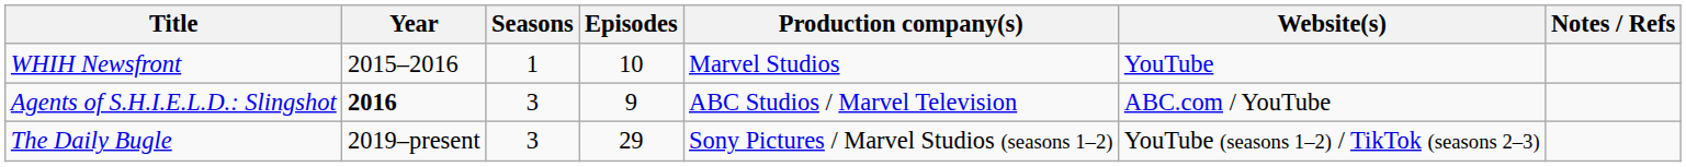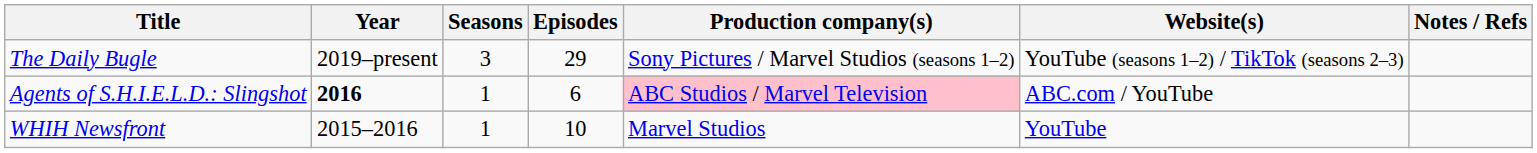 <table class="wikitable plainrowheaders" style="text-align: left">
 <tr>
 <th>Title</th>
 <th>Year</th>
 <th>Seasons</th>
 <th>Episodes</th>
 <th>Production company(s)</th>
 <th>Website(s)</th>
 <th>Notes / Refs</th>
 </tr>
 <tr>
+<td><em><a href='#'>The Daily Bugle</a></em></td>
+<td>2019–present</td>
+<td align="center">3</td>
+<td align="center">29</td>
+<td><a href='#'>Sony Pictures</a> / Marvel Studios <small>(seasons 1–2)</small></td>
+<td>YouTube <small>(seasons 1–2)</small> / <a href='#'>TikTok</a> <small>(seasons 2–3)</small></td>
+<td></td>
+</tr>
+<tr>
+<td><em><a href='#'>Agents of S.H.I.E.L.D.: Slingshot</a></em></td>
+<td><strong>2016</strong></td>
+<td align="center">1</td>
+<td align="center">6</td>
+<td style="background: pink;"><a href='#'>ABC Studios</a> / <a href='#'>Marvel Television</a></td>
+<td><a href='#'>ABC.com</a> / YouTube</td>
+<td></td>
+</tr>
+<tr>
 <td><em><a href='#'>WHIH Newsfront</a></em></td>
 <td>2015–2016</td>
 <td align="center">1</td>
 <td align="center">10</td>
 <td><a href='#'>Marvel Studios</a></td>
 <td><a href='#'>YouTube</a></td>
 <td></td>
 </tr>
-<tr>
-<td><em><a href='#'>Agents of S.H.I.E.L.D.: Slingshot</a></em></td>
-<td><strong>2016</strong></td>
-<td align="center">3</td>
-<td align="center">9</td>
-<td><a href='#'>ABC Studios</a> / <a href='#'>Marvel Television</a></td>
-<td><a href='#'>ABC.com</a> / YouTube</td>
-<td></td>
-</tr>
-<tr>
-<td><em><a href='#'>The Daily Bugle</a></em></td>
-<td>2019–present</td>
-<td align="center">3</td>
-<td align="center">29</td>
-<td><a href='#'>Sony Pictures</a> / Marvel Studios <small>(seasons 1–2)</small></td>
-<td>YouTube <small>(seasons 1–2)</small> / <a href='#'>TikTok</a> <small>(seasons 2–3)</small></td>
-<td></td>
-</tr>
 </table>
